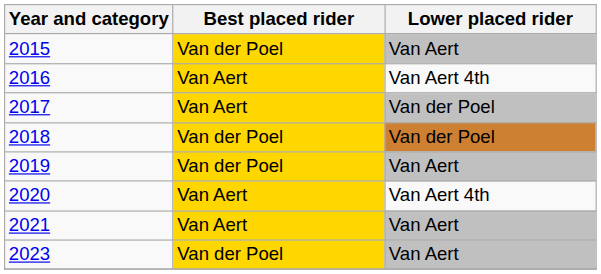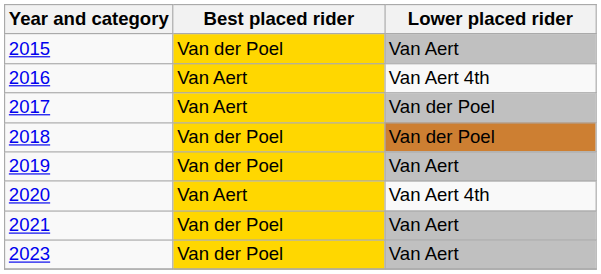 <table class=wikitable>
 <tr>
 <th>Year and category</th>
 <th width=175>Best placed rider</th>
 <th width=175>Lower placed rider</th>
 </tr>
 <tr>
 <td><a href='#'>2015</a></td>
 <td bgcolor="FFD700"> Van der Poel</td>
 <td bgcolor="C0C0C0"> Van Aert</td>
 </tr>
 <tr>
 <td><a href='#'>2016</a></td>
 <td bgcolor="FFD700"> Van Aert</td>
 <td> Van Aert 4th</td>
 </tr>
 <tr>
 <td><a href='#'>2017</a></td>
 <td bgcolor="FFD700"> Van Aert</td>
 <td bgcolor="C0C0C0"> Van der Poel</td>
 </tr>
 <tr>
 <td><a href='#'>2018</a></td>
 <td bgcolor="FFD700"> Van der Poel</td>
 <td bgcolor="CD7F32"> Van der Poel</td>
 </tr>
 <tr>
 <td><a href='#'>2019</a></td>
 <td bgcolor="FFD700"> Van der Poel</td>
 <td bgcolor="C0C0C0"> Van Aert</td>
 </tr>
 <tr>
 <td><a href='#'>2020</a></td>
 <td bgcolor="FFD700"> Van Aert</td>
 <td> Van Aert 4th</td>
 </tr>
 <tr>
 <td><a href='#'>2021</a></td>
-<td bgcolor="FFD700"> Van Aert</td>
+<td bgcolor="FFD700"> Van der Poel</td>
 <td bgcolor="C0C0C0"> Van Aert</td>
 </tr>
 <tr>
 <td><a href='#'>2023</a></td>
 <td bgcolor="FFD700"> Van der Poel</td>
 <td bgcolor="C0C0C0"> Van Aert</td>
 </tr>
 <tr>
 </tr>
 </table>
